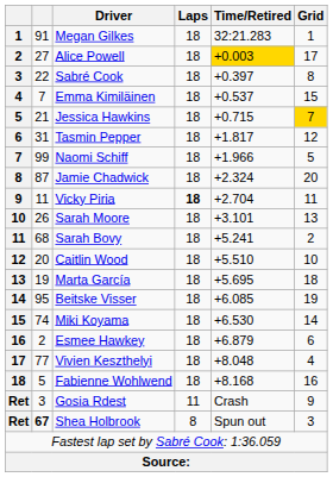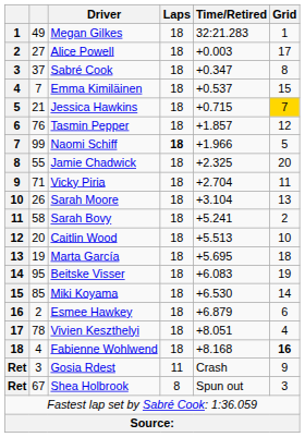 <table class="wikitable" style="font-size: 90%;">
 <tr>
 <th></th>
 <th></th>
 <th>Driver</th>
 <th>Laps</th>
 <th>Time/Retired</th>
 <th>Grid</th>
 </tr>
 <tr>
 <th>1</th>
-<td align="center">91</td>
+<td align="center">49</td>
 <td> <a href='#'>Megan Gilkes</a></td>
 <td align="center">18</td>
 <td>32:21.283</td>
 <td align="center">1</td>
 </tr>
 <tr>
 <th>2</th>
 <td align="center">27</td>
 <td> <a href='#'>Alice Powell</a></td>
 <td align="center">18</td>
-<td style="background: gold;">+0.003</td>
+<td>+0.003</td>
 <td align="center">17</td>
 </tr>
 <tr>
 <th>3</th>
-<td align="center">22</td>
+<td align="center">37</td>
 <td> <a href='#'>Sabré Cook</a></td>
 <td align="center">18</td>
-<td>+0.397</td>
+<td>+0.347</td>
 <td align="center">8</td>
 </tr>
 <tr>
 <th>4</th>
 <td align="center">7</td>
 <td> <a href='#'>Emma Kimiläinen</a></td>
 <td align="center">18</td>
 <td>+0.537</td>
 <td align="center">15</td>
 </tr>
 <tr>
 <th>5</th>
 <td align="center">21</td>
 <td> <a href='#'>Jessica Hawkins</a></td>
 <td align="center">18</td>
 <td>+0.715</td>
 <td align="center" style="background: gold;">7</td>
 </tr>
 <tr>
 <th>6</th>
-<td align="center">31</td>
+<td align="center">76</td>
 <td> <a href='#'>Tasmin Pepper</a></td>
 <td align="center">18</td>
-<td>+1.817</td>
+<td>+1.857</td>
 <td align="center">12</td>
 </tr>
 <tr>
 <th>7</th>
 <td align="center">99</td>
 <td> <a href='#'>Naomi Schiff</a></td>
-<td align="center">18</td>
+<td align="center"><strong>18</strong></td>
 <td>+1.966</td>
 <td align="center">5</td>
 </tr>
 <tr>
 <th>8</th>
-<td align="center">87</td>
+<td align="center">55</td>
 <td> <a href='#'>Jamie Chadwick</a></td>
 <td align="center">18</td>
-<td>+2.324</td>
+<td>+2.325</td>
 <td align="center">20</td>
 </tr>
 <tr>
 <th>9</th>
-<td align="center">11</td>
+<td align="center">71</td>
 <td> <a href='#'>Vicky Piria</a></td>
-<td align="center"><strong>18</strong></td>
+<td align="center">18</td>
 <td>+2.704</td>
 <td align="center">11</td>
 </tr>
 <tr>
 <th>10</th>
 <td align="center">26</td>
 <td> <a href='#'>Sarah Moore</a></td>
 <td align="center">18</td>
-<td>+3.101</td>
+<td>+3.104</td>
 <td align="center">13</td>
 </tr>
 <tr>
 <th>11</th>
-<td align="center">68</td>
+<td align="center">58</td>
 <td> <a href='#'>Sarah Bovy</a></td>
 <td align="center">18</td>
 <td>+5.241</td>
 <td align="center">2</td>
 </tr>
 <tr>
 <th>12</th>
 <td align="center">20</td>
 <td> <a href='#'>Caitlin Wood</a></td>
 <td align="center">18</td>
-<td>+5.510</td>
+<td>+5.513</td>
 <td align="center">10</td>
 </tr>
 <tr>
 <th>13</th>
 <td align="center">19</td>
 <td> <a href='#'>Marta García</a></td>
 <td align="center">18</td>
 <td>+5.695</td>
 <td align="center">18</td>
 </tr>
 <tr>
 <th>14</th>
 <td align="center">95</td>
 <td> <a href='#'>Beitske Visser</a></td>
 <td align="center">18</td>
-<td>+6.085</td>
+<td>+6.083</td>
 <td align="center">19</td>
 </tr>
 <tr>
 <th>15</th>
-<td align="center">74</td>
+<td align="center">85</td>
 <td> <a href='#'>Miki Koyama</a></td>
 <td align="center">18</td>
 <td>+6.530</td>
 <td align="center">14</td>
 </tr>
 <tr>
 <th>16</th>
 <td align="center">2</td>
 <td> <a href='#'>Esmee Hawkey</a></td>
 <td align="center">18</td>
 <td>+6.879</td>
 <td align="center">6</td>
 </tr>
 <tr>
 <th>17</th>
-<td align="center">77</td>
+<td align="center">78</td>
 <td> <a href='#'>Vivien Keszthelyi</a></td>
 <td align="center">18</td>
-<td>+8.048</td>
+<td>+8.051</td>
 <td align="center">4</td>
 </tr>
 <tr>
 <th>18</th>
-<td align="center">5</td>
+<td align="center">4</td>
 <td> <a href='#'>Fabienne Wohlwend</a></td>
 <td align="center">18</td>
 <td>+8.168</td>
-<td align="center">16</td>
+<td align="center"><strong>16</strong></td>
 </tr>
 <tr>
 <th>Ret</th>
 <td align="center">3</td>
 <td> <a href='#'>Gosia Rdest</a></td>
 <td align="center">11</td>
 <td>Crash</td>
 <td align="center">9</td>
 </tr>
 <tr>
 <th>Ret</th>
-<td align="center"><strong>67</strong></td>
+<td align="center">67</td>
 <td> <a href='#'>Shea Holbrook</a></td>
 <td align="center">8</td>
 <td>Spun out</td>
 <td align="center">3</td>
 </tr>
 <tr>
 <td colspan=6 align=center><em>Fastest lap set by <a href='#'>Sabré Cook</a>: 1:36.059</em></td>
 </tr>
 <tr>
 <th colspan=6>Source:</th>
 </tr>
 </table>
